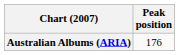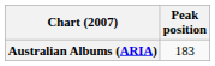 <table class="wikitable sortable plainrowheaders" style="text-align:center">
 <tr>
 <th>Chart (2007)</th>
 <th>Peak<br>position</th>
 </tr>
 <tr>
 <th scope="row">Australian Albums (<a href='#'>ARIA</a>)</th>
-<td>176</td>
+<td>183</td>
 </tr>
 </table>
